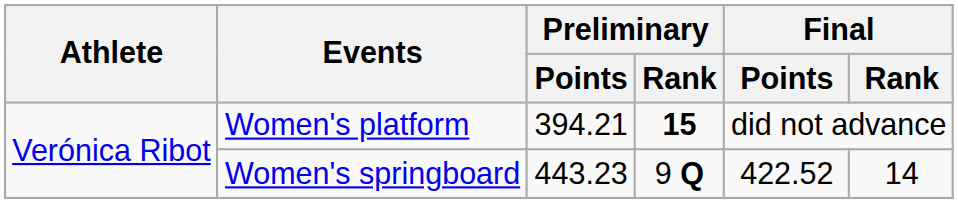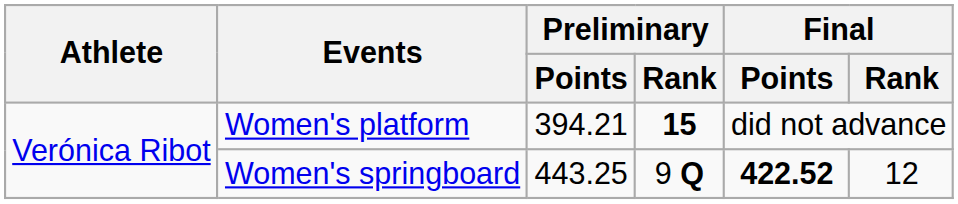 <table class=wikitable style="font-size:90%">
 <tr>
 <th rowspan="2">Athlete</th>
 <th rowspan="2">Events</th>
 <th colspan="2">Preliminary</th>
 <th colspan="2">Final</th>
 </tr>
 <tr>
 <th>Points</th>
 <th>Rank</th>
 <th>Points</th>
 <th>Rank</th>
 </tr>
 <tr>
 <td rowspan=2><a href='#'>Verónica Ribot</a></td>
 <td><a href='#'>Women's platform</a></td>
 <td align="center">394.21</td>
 <td align="center"><strong>15</strong></td>
 <td align="center" colspan=2>did not advance</td>
 </tr>
 <tr>
 <td><a href='#'>Women's springboard</a></td>
-<td align="center">443.23</td>
+<td align="center">443.25</td>
 <td align="center">9 <strong>Q</strong></td>
-<td align="center">422.52</td>
-<td align="center">14</td>
+<td align="center"><strong>422.52</strong></td>
+<td align="center">12</td>
 </tr>
 </table>
